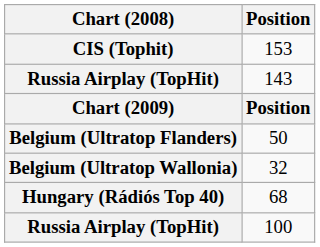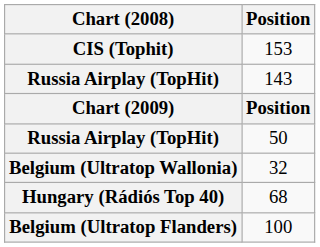 <table class="wikitable plainrowheaders" style="text-align:center">
 <tr>
 <th>Chart (2008)</th>
 <th>Position</th>
 </tr>
 <tr>
 <th scope="row">CIS (Tophit)</th>
 <td align="center">153</td>
 </tr>
 <tr>
 <th scope="row">Russia Airplay (TopHit)</th>
 <td>143</td>
 </tr>
 <tr>
 <th>Chart (2009)</th>
 <th>Position</th>
 </tr>
 <tr>
-<th scope="row">Belgium (Ultratop Flanders)</th>
+<th scope="row">Russia Airplay (TopHit)</th>
 <td align="center">50</td>
 </tr>
 <tr>
 <th scope="row">Belgium (Ultratop Wallonia)</th>
 <td align="center">32</td>
 </tr>
 <tr>
 <th scope="row">Hungary (Rádiós Top 40)</th>
 <td align="center">68</td>
 </tr>
 <tr>
-<th scope="row">Russia Airplay (TopHit)</th>
+<th scope="row">Belgium (Ultratop Flanders)</th>
 <td align="center">100</td>
 </tr>
 </table>
